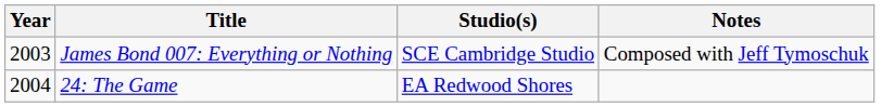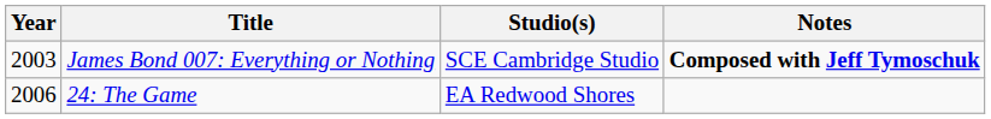 <table class="wikitable">
 <tr>
 <th>Year</th>
 <th>Title</th>
 <th>Studio(s)</th>
 <th>Notes</th>
 </tr>
 <tr>
 <td>2003</td>
 <td><em><a href='#'>James Bond 007: Everything or Nothing</a></em></td>
 <td><a href='#'>SCE Cambridge Studio</a></td>
-<td>Composed with <a href='#'>Jeff Tymoschuk</a></td>
+<td><strong>Composed with <a href='#'>Jeff Tymoschuk</a></strong></td>
 </tr>
 <tr>
-<td>2004</td>
+<td>2006</td>
 <td><em><a href='#'>24: The Game</a></em></td>
 <td><a href='#'>EA Redwood Shores</a></td>
 <td></td>
 </tr>
 </table>
